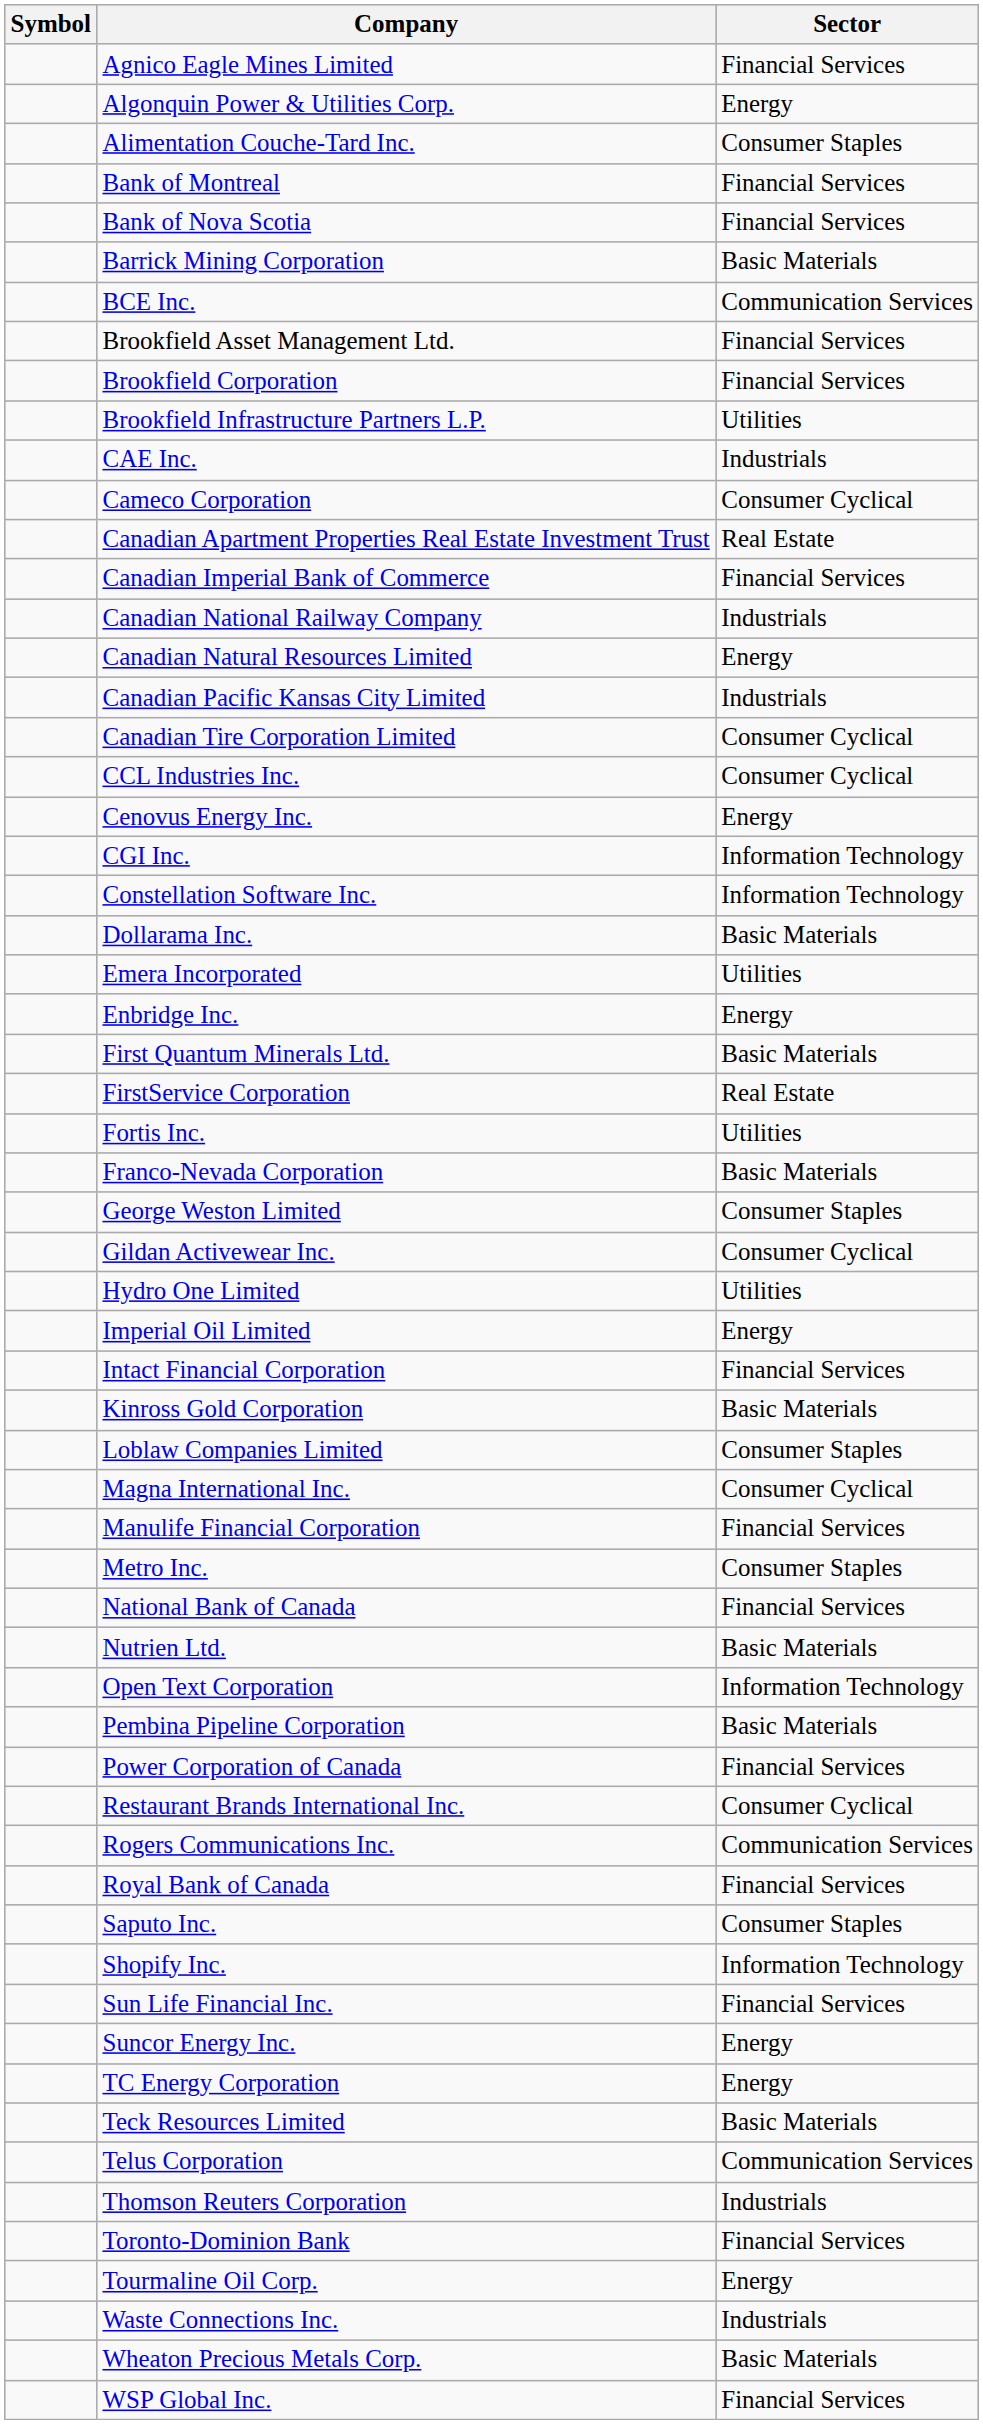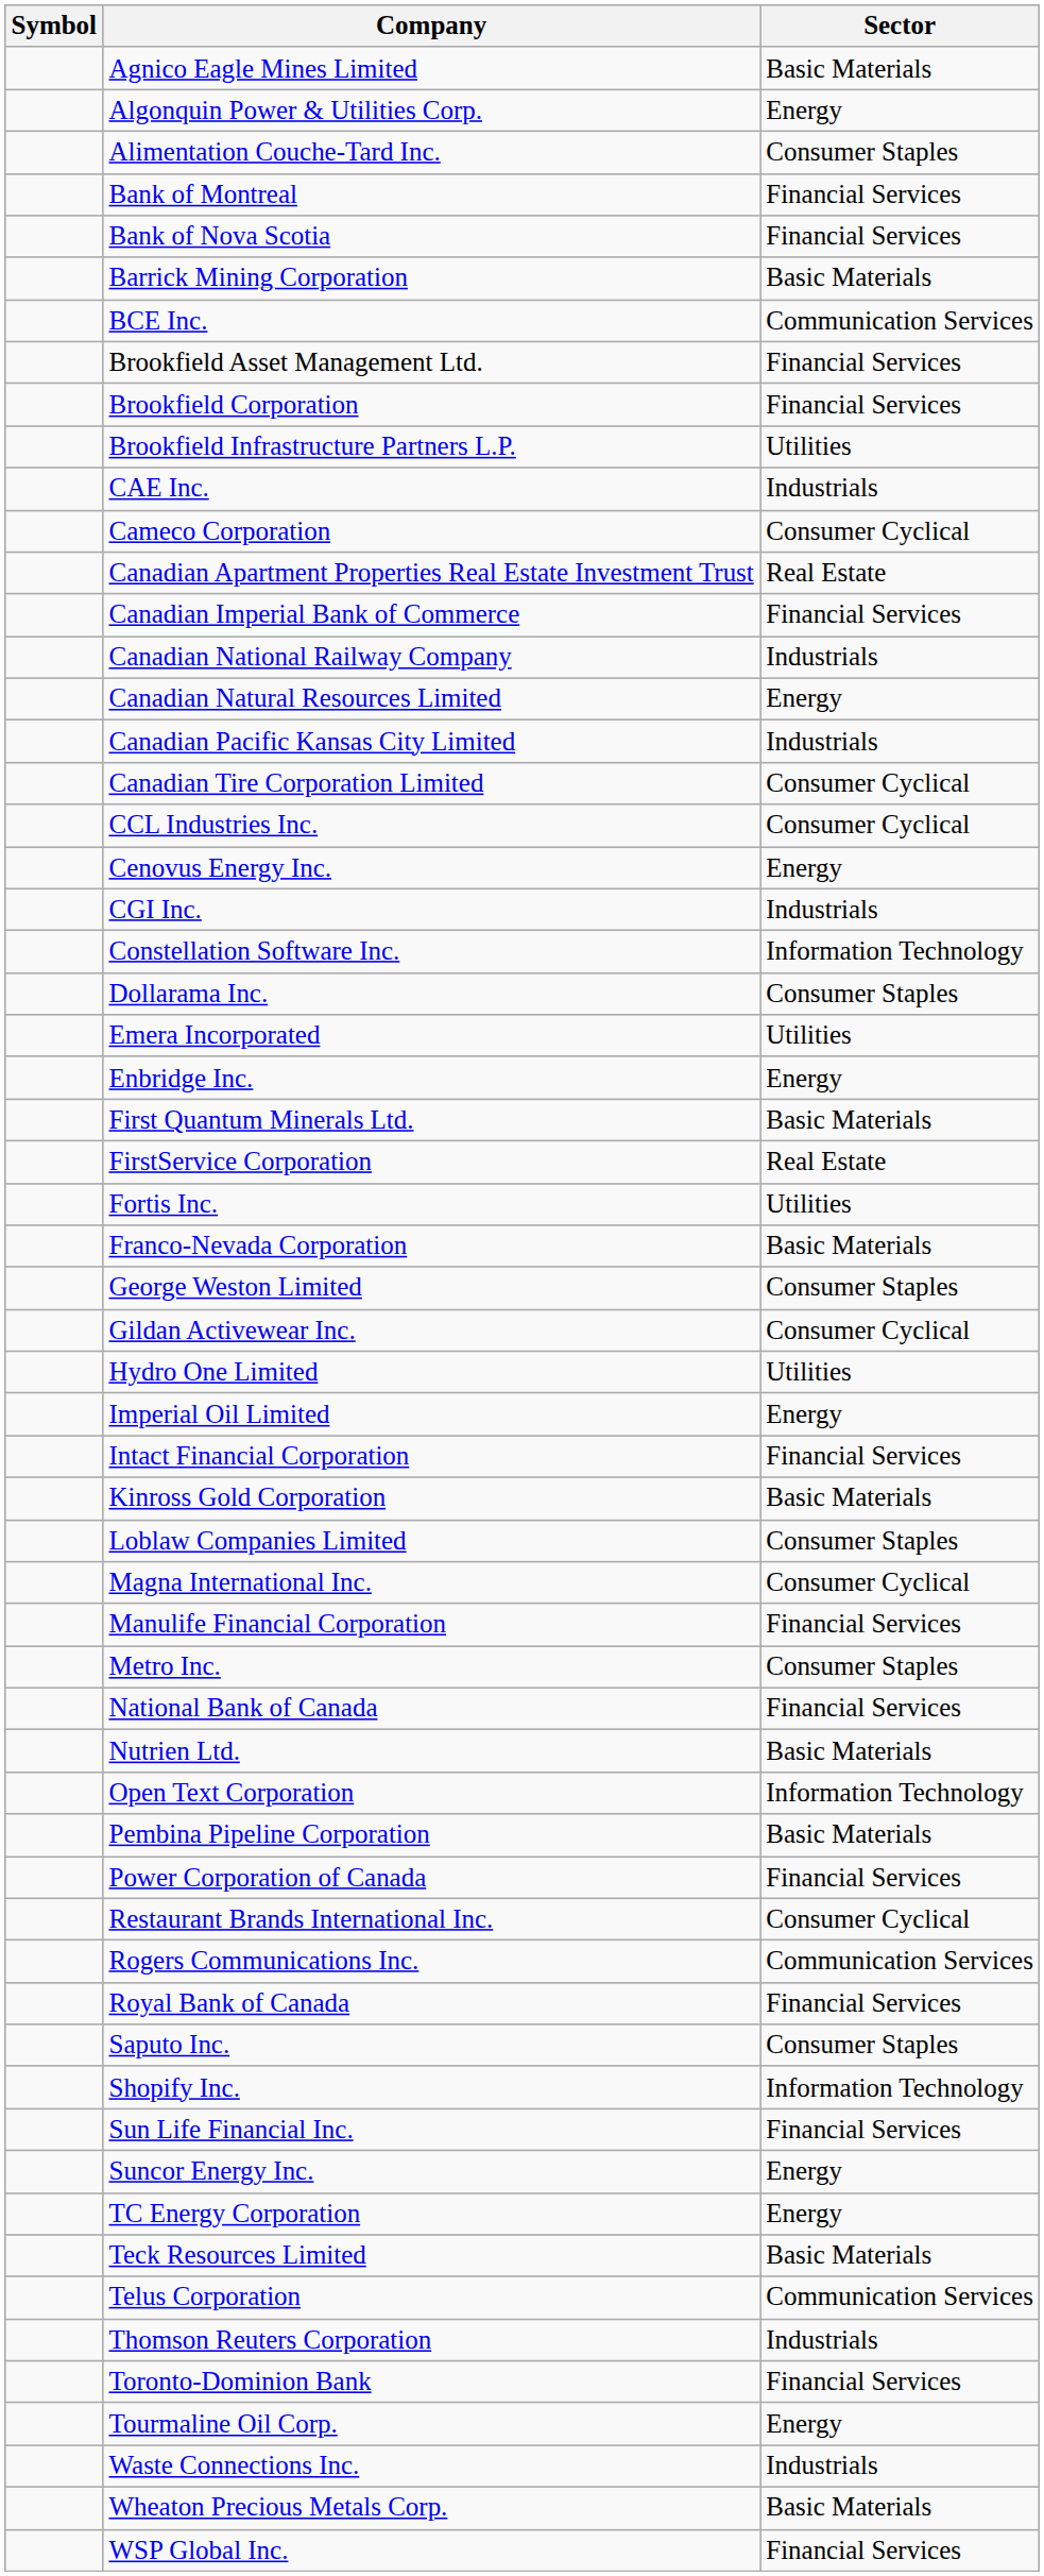 <table class="wikitable sortable">
 <tr>
 <th>Symbol</th>
 <th>Company</th>
 <th>Sector</th>
 </tr>
 <tr>
 <td></td>
 <td><a href='#'>Agnico Eagle Mines Limited</a></td>
-<td>Financial Services</td>
+<td>Basic Materials</td>
 </tr>
 <tr>
 <td></td>
 <td><a href='#'>Algonquin Power & Utilities Corp.</a></td>
 <td>Energy</td>
 </tr>
 <tr>
 <td></td>
 <td><a href='#'>Alimentation Couche-Tard Inc.</a></td>
 <td>Consumer Staples</td>
 </tr>
 <tr>
 <td></td>
 <td><a href='#'>Bank of Montreal</a></td>
 <td>Financial Services</td>
 </tr>
 <tr>
 <td></td>
 <td><a href='#'>Bank of Nova Scotia</a></td>
 <td>Financial Services</td>
 </tr>
 <tr>
 <td></td>
 <td><a href='#'>Barrick Mining Corporation</a></td>
 <td>Basic Materials</td>
 </tr>
 <tr>
 <td></td>
 <td><a href='#'>BCE Inc.</a></td>
 <td>Communication Services</td>
 </tr>
 <tr>
 <td></td>
 <td>Brookfield Asset Management Ltd.</td>
 <td>Financial Services</td>
 </tr>
 <tr>
 <td></td>
 <td><a href='#'>Brookfield Corporation</a></td>
 <td>Financial Services</td>
 </tr>
 <tr>
 <td></td>
 <td><a href='#'>Brookfield Infrastructure Partners L.P.</a></td>
 <td>Utilities</td>
 </tr>
 <tr>
 <td></td>
 <td><a href='#'>CAE Inc.</a></td>
 <td>Industrials</td>
 </tr>
 <tr>
 <td></td>
 <td><a href='#'>Cameco Corporation</a></td>
 <td>Consumer Cyclical</td>
 </tr>
 <tr>
 <td></td>
 <td><a href='#'>Canadian Apartment Properties Real Estate Investment Trust</a></td>
 <td>Real Estate</td>
 </tr>
 <tr>
 <td></td>
 <td><a href='#'>Canadian Imperial Bank of Commerce</a></td>
 <td>Financial Services</td>
 </tr>
 <tr>
 <td></td>
 <td><a href='#'>Canadian National Railway Company</a></td>
 <td>Industrials</td>
 </tr>
 <tr>
 <td></td>
 <td><a href='#'>Canadian Natural Resources Limited</a></td>
 <td>Energy</td>
 </tr>
 <tr>
 <td></td>
 <td><a href='#'>Canadian Pacific Kansas City Limited</a></td>
 <td>Industrials</td>
 </tr>
 <tr>
 <td></td>
 <td><a href='#'>Canadian Tire Corporation Limited</a></td>
 <td>Consumer Cyclical</td>
 </tr>
 <tr>
 <td></td>
 <td><a href='#'>CCL Industries Inc.</a></td>
 <td>Consumer Cyclical</td>
 </tr>
 <tr>
 <td></td>
 <td><a href='#'>Cenovus Energy Inc.</a></td>
 <td>Energy</td>
 </tr>
 <tr>
 <td></td>
 <td><a href='#'>CGI Inc.</a></td>
-<td>Information Technology</td>
+<td>Industrials</td>
 </tr>
 <tr>
 <td></td>
 <td><a href='#'>Constellation Software Inc.</a></td>
 <td>Information Technology</td>
 </tr>
 <tr>
 <td></td>
 <td><a href='#'>Dollarama Inc.</a></td>
-<td>Basic Materials</td>
+<td>Consumer Staples</td>
 </tr>
 <tr>
 <td></td>
 <td><a href='#'>Emera Incorporated</a></td>
 <td>Utilities</td>
 </tr>
 <tr>
 <td></td>
 <td><a href='#'>Enbridge Inc.</a></td>
 <td>Energy</td>
 </tr>
 <tr>
 <td></td>
 <td><a href='#'>First Quantum Minerals Ltd.</a></td>
 <td>Basic Materials</td>
 </tr>
 <tr>
 <td></td>
 <td><a href='#'>FirstService Corporation</a></td>
 <td>Real Estate</td>
 </tr>
 <tr>
 <td></td>
 <td><a href='#'>Fortis Inc.</a></td>
 <td>Utilities</td>
 </tr>
 <tr>
 <td></td>
 <td><a href='#'>Franco-Nevada Corporation</a></td>
 <td>Basic Materials</td>
 </tr>
 <tr>
 <td></td>
 <td><a href='#'>George Weston Limited</a></td>
 <td>Consumer Staples</td>
 </tr>
 <tr>
 <td></td>
 <td><a href='#'>Gildan Activewear Inc.</a></td>
 <td>Consumer Cyclical</td>
 </tr>
 <tr>
 <td></td>
 <td><a href='#'>Hydro One Limited</a></td>
 <td>Utilities</td>
 </tr>
 <tr>
 <td></td>
 <td><a href='#'>Imperial Oil Limited</a></td>
 <td>Energy</td>
 </tr>
 <tr>
 <td></td>
 <td><a href='#'>Intact Financial Corporation</a></td>
 <td>Financial Services</td>
 </tr>
 <tr>
 <td></td>
 <td><a href='#'>Kinross Gold Corporation</a></td>
 <td>Basic Materials</td>
 </tr>
 <tr>
 <td></td>
 <td><a href='#'>Loblaw Companies Limited</a></td>
 <td>Consumer Staples</td>
 </tr>
 <tr>
 <td></td>
 <td><a href='#'>Magna International Inc.</a></td>
 <td>Consumer Cyclical</td>
 </tr>
 <tr>
 <td></td>
 <td><a href='#'>Manulife Financial Corporation</a></td>
 <td>Financial Services</td>
 </tr>
 <tr>
 <td></td>
 <td><a href='#'>Metro Inc.</a></td>
 <td>Consumer Staples</td>
 </tr>
 <tr>
 <td></td>
 <td><a href='#'>National Bank of Canada</a></td>
 <td>Financial Services</td>
 </tr>
 <tr>
 <td></td>
 <td><a href='#'>Nutrien Ltd.</a></td>
 <td>Basic Materials</td>
 </tr>
 <tr>
 <td></td>
 <td><a href='#'>Open Text Corporation</a></td>
 <td>Information Technology</td>
 </tr>
 <tr>
 <td></td>
 <td><a href='#'>Pembina Pipeline Corporation</a></td>
 <td>Basic Materials</td>
 </tr>
 <tr>
 <td></td>
 <td><a href='#'>Power Corporation of Canada</a></td>
 <td>Financial Services</td>
 </tr>
 <tr>
 <td></td>
 <td><a href='#'>Restaurant Brands International Inc.</a></td>
 <td>Consumer Cyclical</td>
 </tr>
 <tr>
 <td></td>
 <td><a href='#'>Rogers Communications Inc.</a></td>
 <td>Communication Services</td>
 </tr>
 <tr>
 <td></td>
 <td><a href='#'>Royal Bank of Canada</a></td>
 <td>Financial Services</td>
 </tr>
 <tr>
 <td></td>
 <td><a href='#'>Saputo Inc.</a></td>
 <td>Consumer Staples</td>
 </tr>
 <tr>
 <td></td>
 <td><a href='#'>Shopify Inc.</a></td>
 <td>Information Technology</td>
 </tr>
 <tr>
 <td></td>
 <td><a href='#'>Sun Life Financial Inc.</a></td>
 <td>Financial Services</td>
 </tr>
 <tr>
 <td></td>
 <td><a href='#'>Suncor Energy Inc.</a></td>
 <td>Energy</td>
 </tr>
 <tr>
 <td></td>
 <td><a href='#'>TC Energy Corporation</a></td>
 <td>Energy</td>
 </tr>
 <tr>
 <td></td>
 <td><a href='#'>Teck Resources Limited</a></td>
 <td>Basic Materials</td>
 </tr>
 <tr>
 <td></td>
 <td><a href='#'>Telus Corporation</a></td>
 <td>Communication Services</td>
 </tr>
 <tr>
 <td></td>
 <td><a href='#'>Thomson Reuters Corporation</a></td>
 <td>Industrials</td>
 </tr>
 <tr>
 <td></td>
 <td><a href='#'>Toronto-Dominion Bank</a></td>
 <td>Financial Services</td>
 </tr>
 <tr>
 <td></td>
 <td><a href='#'>Tourmaline Oil Corp.</a></td>
 <td>Energy</td>
 </tr>
 <tr>
 <td></td>
 <td><a href='#'>Waste Connections Inc.</a></td>
 <td>Industrials</td>
 </tr>
 <tr>
 <td></td>
 <td><a href='#'>Wheaton Precious Metals Corp.</a></td>
 <td>Basic Materials</td>
 </tr>
 <tr>
 <td></td>
 <td><a href='#'>WSP Global Inc.</a></td>
 <td>Financial Services</td>
 </tr>
 <tr>
 </tr>
 </table>
